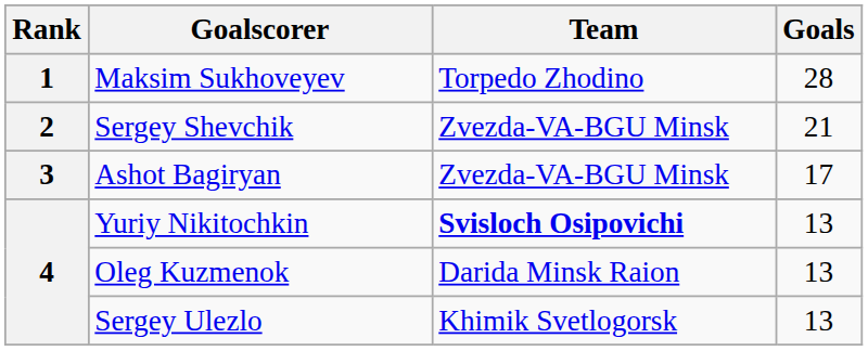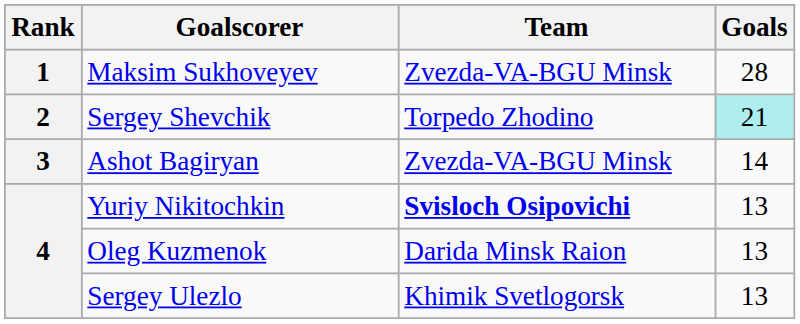 <table class="wikitable" style="font-size: 95%;">
 <tr bgcolor="#CCCCCC" align="center">
 <th>Rank</th>
 <th width=170>Goalscorer</th>
 <th width=170>Team</th>
 <th>Goals</th>
 </tr>
 <tr>
 <th align="center">1</th>
 <td> <a href='#'>Maksim Sukhoveyev</a></td>
-<td><a href='#'>Torpedo Zhodino</a></td>
+<td><a href='#'>Zvezda-VA-BGU Minsk</a></td>
 <td align="center">28</td>
 </tr>
 <tr>
 <th align="center">2</th>
 <td> <a href='#'>Sergey Shevchik</a></td>
-<td><a href='#'>Zvezda-VA-BGU Minsk</a></td>
-<td align="center">21</td>
+<td><a href='#'>Torpedo Zhodino</a></td>
+<td align="center" style="background: paleturquoise;">21</td>
 </tr>
 <tr>
 <th align="center">3</th>
 <td> <a href='#'>Ashot Bagiryan</a></td>
 <td><a href='#'>Zvezda-VA-BGU Minsk</a></td>
-<td align="center">17</td>
+<td align="center">14</td>
 </tr>
 <tr>
 <th align="center" rowspan="3">4</th>
 <td> <a href='#'>Yuriy Nikitochkin</a></td>
 <td><strong><a href='#'>Svisloch Osipovichi</a></strong></td>
 <td align="center">13</td>
 </tr>
 <tr>
 <td> <a href='#'>Oleg Kuzmenok</a></td>
 <td><a href='#'>Darida Minsk Raion</a></td>
 <td align="center">13</td>
 </tr>
 <tr>
 <td> <a href='#'>Sergey Ulezlo</a></td>
 <td><a href='#'>Khimik Svetlogorsk</a></td>
 <td align="center">13</td>
 </tr>
 </table>
